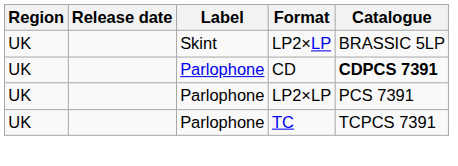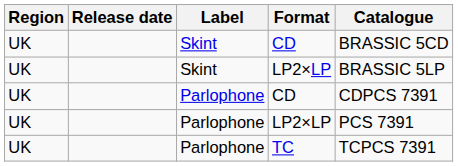 <table class="wikitable sortable">
 <tr>
 <th>Region</th>
 <th>Release date</th>
 <th>Label</th>
 <th>Format</th>
 <th>Catalogue</th>
+</tr>
+<tr>
+<td>UK</td>
+<td></td>
+<td><a href='#'>Skint</a></td>
+<td><a href='#'>CD</a></td>
+<td>BRASSIC 5CD</td>
 </tr>
 <tr>
 <td>UK</td>
 <td></td>
 <td>Skint</td>
 <td><span>LP</span>2×<a href='#'>LP</a></td>
 <td>BRASSIC 5LP</td>
 </tr>
 <tr>
 <td>UK</td>
 <td></td>
 <td><a href='#'>Parlophone</a></td>
 <td>CD</td>
-<td><strong>CDPCS 7391</strong></td>
+<td>CDPCS 7391</td>
 </tr>
 <tr>
 <td>UK</td>
 <td></td>
 <td>Parlophone</td>
 <td><span>LP</span>2×LP</td>
 <td>PCS 7391</td>
 </tr>
 <tr>
 <td>UK</td>
 <td></td>
 <td>Parlophone</td>
 <td><a href='#'>TC</a></td>
 <td>TCPCS 7391</td>
 </tr>
 </table>
